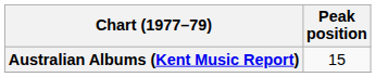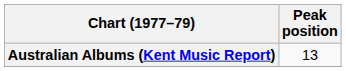 <table class="wikitable sortable plainrowheaders">
 <tr>
 <th>Chart (1977–79)</th>
 <th>Peak<br>position</th>
 </tr>
 <tr>
 <th scope="row">Australian Albums (<a href='#'>Kent Music Report</a>)</th>
-<td align="center">15</td>
+<td align="center">13</td>
 </tr>
 <tr>
 </tr>
 <tr>
 </tr>
 <tr>
 </tr>
 <tr>
 </tr>
 </table>
